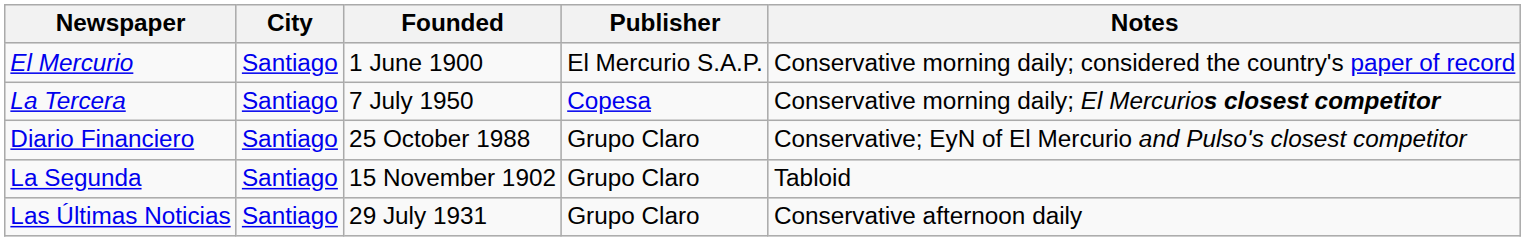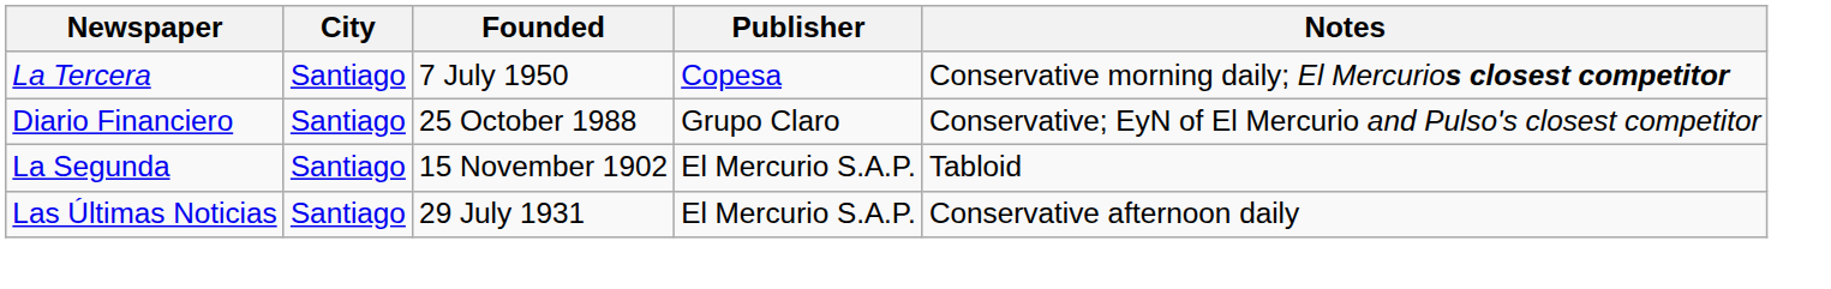 <table class="wikitable sortable">
 <tr>
 <th><strong>Newspaper</strong></th>
 <th><strong>City</strong></th>
 <th><strong>Founded</strong></th>
 <th><strong>Publisher</strong></th>
 <th><strong>Notes</strong></th>
-</tr>
-<tr>
-<td><em><a href='#'>El Mercurio</a></em></td>
-<td><a href='#'>Santiago</a></td>
-<td>1 June 1900</td>
-<td>El Mercurio S.A.P.</td>
-<td>Conservative morning daily; considered the country's <a href='#'>paper of record</a></td>
 </tr>
 <tr>
 <td><em><a href='#'>La Tercera</a></em></td>
 <td><a href='#'>Santiago</a></td>
 <td>7 July 1950</td>
 <td><a href='#'>Copesa</a></td>
 <td>Conservative morning daily; <em>El Mercurio<strong>s closest competitor</td>
 </tr>
 <tr>
 <td></em><a href='#'>Diario Financiero</a><em></td>
 <td><a href='#'>Santiago</a></td>
 <td>25 October 1988</td>
 <td>Grupo Claro</td>
 <td>Conservative; </em>EyN of El Mercurio<em> and Pulso's closest competitor</td>
 </tr>
 <tr>
 <td></em><a href='#'>La Segunda</a><em></td>
 <td><a href='#'>Santiago</a></td>
 <td>15 November 1902</td>
-<td>Grupo Claro</td>
+<td>El Mercurio S.A.P.</td>
 <td>Tabloid</td>
 </tr>
 <tr>
 <td></em><a href='#'>Las Últimas Noticias</a><em></td>
 <td><a href='#'>Santiago</a></td>
 <td>29 July 1931</td>
-<td>Grupo Claro</td>
+<td>El Mercurio S.A.P.</td>
 <td>Conservative afternoon daily</td>
 </tr>
 </table>
